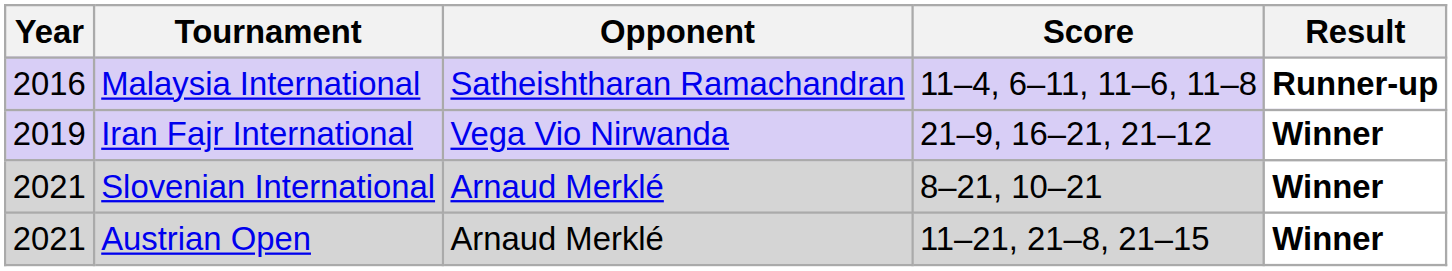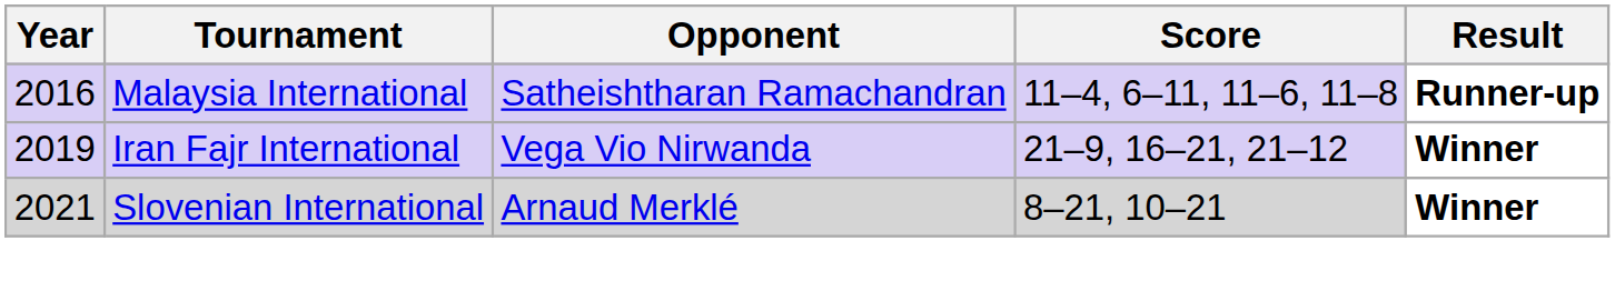 <table class="sortable wikitable" style="font-size: 90%;">
 <tr>
 <th>Year</th>
 <th>Tournament</th>
 <th>Opponent</th>
 <th>Score</th>
 <th>Result</th>
 </tr>
 <tr style="background:#D8CEF6">
 <td align="center">2016</td>
 <td align="left"><a href='#'>Malaysia International</a></td>
 <td align="left"> <a href='#'>Satheishtharan Ramachandran</a></td>
 <td align="left">11–4, 6–11, 11–6, 11–8</td>
 <td style="text-align:left; background:white"> <strong>Runner-up</strong></td>
 </tr>
 <tr style="background:#D8CEF6">
 <td align="center">2019</td>
 <td align="left"><a href='#'>Iran Fajr International</a></td>
 <td align="left"> <a href='#'>Vega Vio Nirwanda</a></td>
 <td align="left">21–9, 16–21, 21–12</td>
 <td style="text-align:left; background:white"> <strong>Winner</strong></td>
 </tr>
 <tr style="background:#D5D5D5">
 <td align="center">2021</td>
 <td align="left"><a href='#'>Slovenian International</a></td>
 <td align="left"> <a href='#'>Arnaud Merklé</a></td>
 <td align="left">8–21, 10–21</td>
 <td style="text-align:left; background:white"> <strong>Winner</strong></td>
 </tr>
-<tr style="background:#D5D5D5">
-<td align="center">2021</td>
-<td align="left"><a href='#'>Austrian Open</a></td>
-<td align="left"> Arnaud Merklé</td>
-<td align="left">11–21, 21–8, 21–15</td>
-<td style="text-align:left; background:white"> <strong>Winner</strong></td>
-</tr>
 </table>
